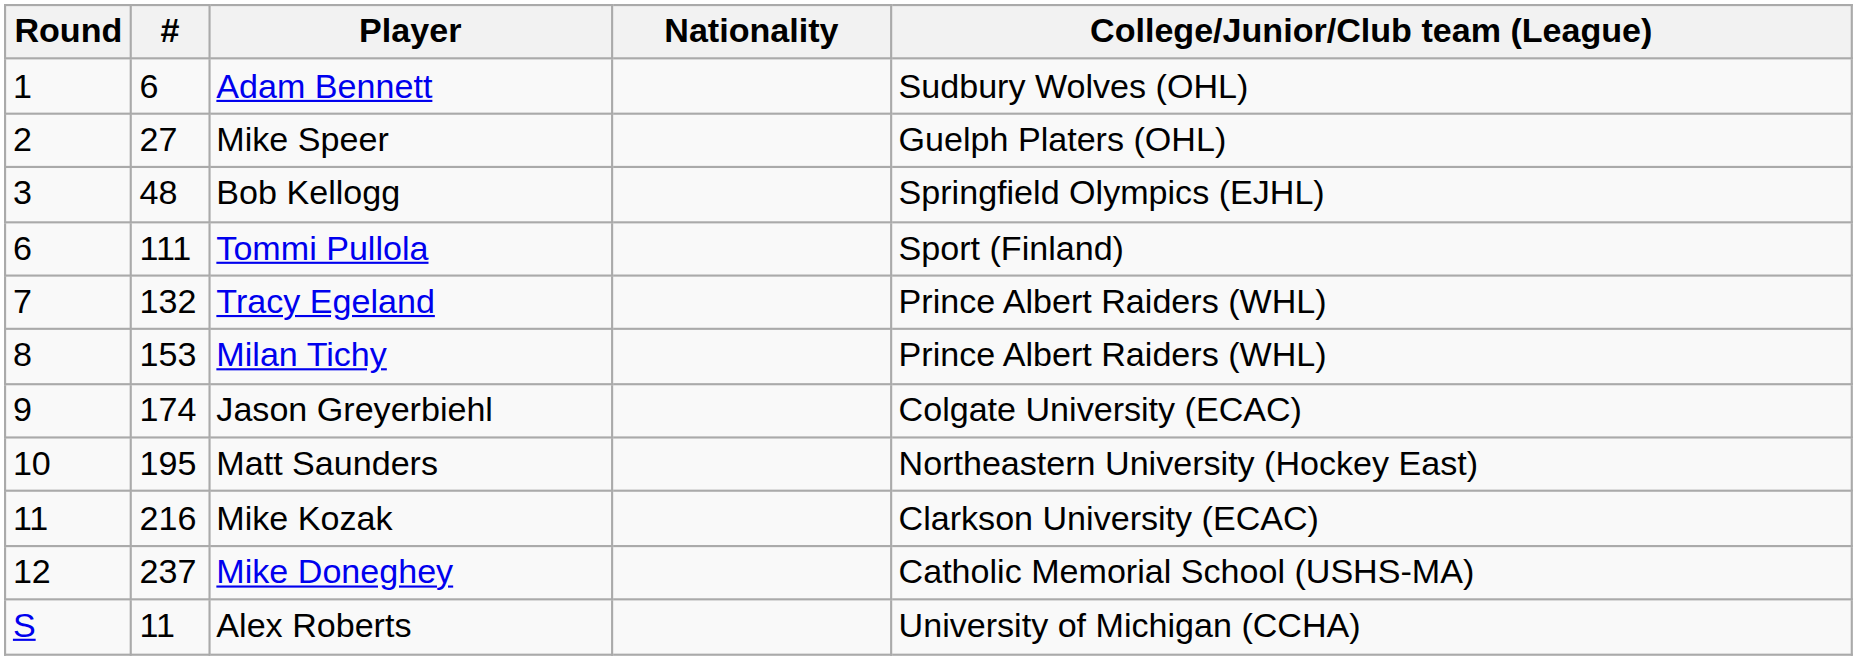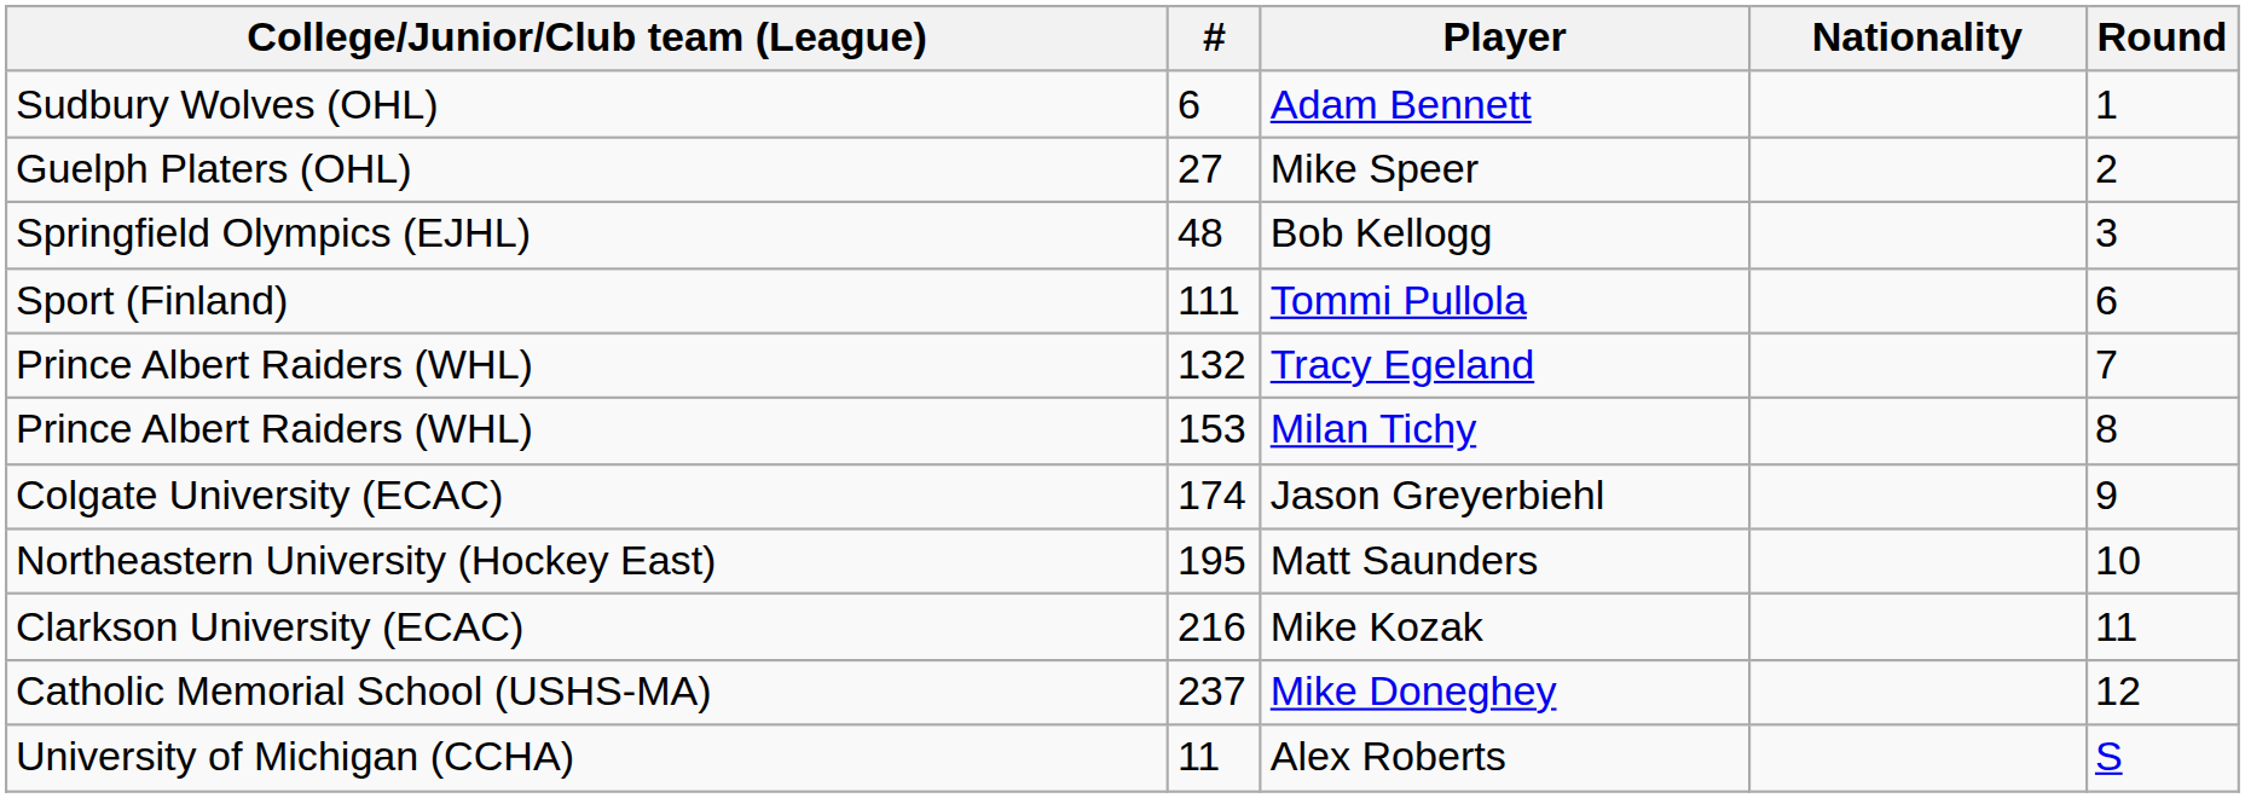 <table class="wikitable">
 <tr>
-<th width="4.0%">Round</th>
+<th width="50.0%">College/Junior/Club team (League)</th>
 <th width="4.0%">#</th>
 <th width="21.0%">Player</th>
 <th width="14.5%">Nationality</th>
-<th width="50.0%">College/Junior/Club team (League)</th>
+<th width="4.0%">Round</th>
 </tr>
 <tr>
-<td>1</td>
+<td>Sudbury Wolves (OHL)</td>
 <td>6</td>
 <td><a href='#'>Adam Bennett</a></td>
 <td></td>
-<td>Sudbury Wolves (OHL)</td>
+<td>1</td>
 </tr>
 <tr>
-<td>2</td>
+<td>Guelph Platers (OHL)</td>
 <td>27</td>
 <td>Mike Speer</td>
 <td></td>
-<td>Guelph Platers (OHL)</td>
+<td>2</td>
 </tr>
 <tr>
-<td>3</td>
+<td>Springfield Olympics (EJHL)</td>
 <td>48</td>
 <td>Bob Kellogg</td>
 <td></td>
-<td>Springfield Olympics (EJHL)</td>
+<td>3</td>
 </tr>
 <tr>
-<td>6</td>
+<td>Sport (Finland)</td>
 <td>111</td>
 <td><a href='#'>Tommi Pullola</a></td>
 <td></td>
-<td>Sport (Finland)</td>
+<td>6</td>
 </tr>
 <tr>
-<td>7</td>
+<td>Prince Albert Raiders (WHL)</td>
 <td>132</td>
 <td><a href='#'>Tracy Egeland</a></td>
 <td></td>
-<td>Prince Albert Raiders (WHL)</td>
+<td>7</td>
 </tr>
 <tr>
-<td>8</td>
+<td>Prince Albert Raiders (WHL)</td>
 <td>153</td>
 <td><a href='#'>Milan Tichy</a></td>
 <td></td>
-<td>Prince Albert Raiders (WHL)</td>
+<td>8</td>
 </tr>
 <tr>
-<td>9</td>
+<td>Colgate University (ECAC)</td>
 <td>174</td>
 <td>Jason Greyerbiehl</td>
 <td></td>
-<td>Colgate University (ECAC)</td>
+<td>9</td>
 </tr>
 <tr>
-<td>10</td>
+<td>Northeastern University (Hockey East)</td>
 <td>195</td>
 <td>Matt Saunders</td>
 <td></td>
-<td>Northeastern University (Hockey East)</td>
+<td>10</td>
 </tr>
 <tr>
-<td>11</td>
+<td>Clarkson University (ECAC)</td>
 <td>216</td>
 <td>Mike Kozak</td>
 <td></td>
-<td>Clarkson University (ECAC)</td>
+<td>11</td>
 </tr>
 <tr>
-<td>12</td>
+<td>Catholic Memorial School (USHS-MA)</td>
 <td>237</td>
 <td><a href='#'>Mike Doneghey</a></td>
 <td></td>
-<td>Catholic Memorial School (USHS-MA)</td>
+<td>12</td>
 </tr>
 <tr>
-<td><a href='#'>S</a></td>
+<td>University of Michigan (CCHA)</td>
 <td>11</td>
 <td>Alex Roberts</td>
 <td></td>
-<td>University of Michigan (CCHA)</td>
+<td><a href='#'>S</a></td>
 </tr>
 </table>
